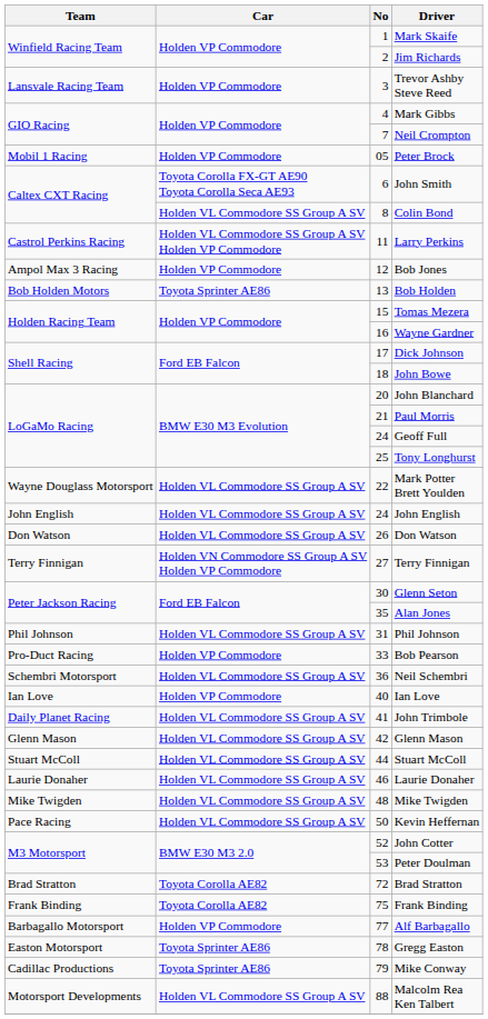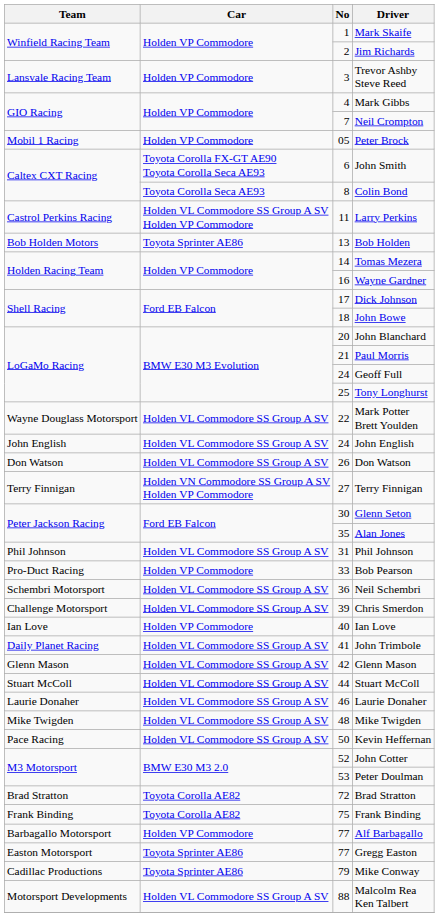 <table class="wikitable" style="font-size: 95%;">
 <tr>
 <th>Team</th>
 <th>Car</th>
 <th>No</th>
 <th>Driver</th>
 </tr>
 <tr>
 <td rowspan=2><a href='#'>Winfield Racing Team</a></td>
 <td rowspan=2><a href='#'>Holden VP Commodore</a></td>
 <td align="right">1</td>
 <td> <a href='#'>Mark Skaife</a></td>
 </tr>
 <tr>
 <td align="right">2</td>
 <td> <a href='#'>Jim Richards</a></td>
 </tr>
 <tr>
 <td><a href='#'>Lansvale Racing Team</a></td>
 <td><a href='#'>Holden VP Commodore</a></td>
 <td align="right">3</td>
 <td> Trevor Ashby <br>  Steve Reed</td>
 </tr>
 <tr>
 <td rowspan=2><a href='#'>GIO Racing</a></td>
 <td rowspan=2><a href='#'>Holden VP Commodore</a></td>
 <td align="right">4</td>
 <td> Mark Gibbs</td>
 </tr>
 <tr>
 <td align="right">7</td>
 <td> <a href='#'>Neil Crompton</a></td>
 </tr>
 <tr>
 <td><a href='#'>Mobil 1 Racing</a></td>
 <td><a href='#'>Holden VP Commodore</a></td>
 <td align="right">05</td>
 <td> <a href='#'>Peter Brock</a></td>
 </tr>
 <tr>
 <td rowspan=2><a href='#'>Caltex CXT Racing</a></td>
 <td><a href='#'>Toyota Corolla FX-GT AE90</a> <br> <a href='#'>Toyota Corolla Seca AE93</a></td>
 <td align="right">6</td>
 <td> John Smith</td>
 </tr>
 <tr>
-<td><a href='#'>Holden VL Commodore SS Group A SV</a></td>
+<td><a href='#'>Toyota Corolla Seca AE93</a></td>
 <td align="right">8</td>
 <td> <a href='#'>Colin Bond</a></td>
 </tr>
 <tr>
 <td><a href='#'>Castrol Perkins Racing</a></td>
 <td><a href='#'>Holden VL Commodore SS Group A SV</a> <br> <a href='#'>Holden VP Commodore</a></td>
 <td align="right">11</td>
 <td> <a href='#'>Larry Perkins</a></td>
 </tr>
 <tr>
-<td>Ampol Max 3 Racing</td>
-<td><a href='#'>Holden VP Commodore</a></td>
-<td align="right">12</td>
-<td> Bob Jones</td>
-</tr>
-<tr>
 <td><a href='#'>Bob Holden Motors</a></td>
 <td><a href='#'>Toyota Sprinter AE86</a></td>
 <td align="right">13</td>
 <td> <a href='#'>Bob Holden</a></td>
 </tr>
 <tr>
 <td rowspan=2><a href='#'>Holden Racing Team</a></td>
 <td rowspan=2><a href='#'>Holden VP Commodore</a></td>
-<td align="right">15</td>
+<td align="right">14</td>
 <td> <a href='#'>Tomas Mezera</a></td>
 </tr>
 <tr>
 <td align="right">16</td>
 <td> <a href='#'>Wayne Gardner</a></td>
 </tr>
 <tr>
 <td rowspan=2><a href='#'>Shell Racing</a></td>
 <td rowspan=2><a href='#'>Ford EB Falcon</a></td>
 <td align="right">17</td>
 <td> <a href='#'>Dick Johnson</a></td>
 </tr>
 <tr>
 <td align="right">18</td>
 <td> <a href='#'>John Bowe</a></td>
 </tr>
 <tr>
 <td rowspan=4><a href='#'>LoGaMo Racing</a></td>
 <td rowspan=4><a href='#'>BMW E30 M3 Evolution</a></td>
 <td align="right">20</td>
 <td> John Blanchard</td>
 </tr>
 <tr>
 <td align="right">21</td>
 <td> <a href='#'>Paul Morris</a></td>
 </tr>
 <tr>
 <td align="right">24</td>
 <td> Geoff Full</td>
 </tr>
 <tr>
 <td align="right">25</td>
 <td> <a href='#'>Tony Longhurst</a></td>
 </tr>
 <tr>
 <td>Wayne Douglass Motorsport</td>
 <td><a href='#'>Holden VL Commodore SS Group A SV</a></td>
 <td align="right">22</td>
 <td> Mark Potter<br> Brett Youlden</td>
 </tr>
 <tr>
 <td>John English</td>
 <td><a href='#'>Holden VL Commodore SS Group A SV</a></td>
 <td align="right">24</td>
 <td> John English</td>
 </tr>
 <tr>
 <td>Don Watson</td>
 <td><a href='#'>Holden VL Commodore SS Group A SV</a></td>
 <td align="right">26</td>
 <td> Don Watson</td>
 </tr>
 <tr>
 <td>Terry Finnigan</td>
 <td><a href='#'>Holden VN Commodore SS Group A SV</a> <br> <a href='#'>Holden VP Commodore</a></td>
 <td align="right">27</td>
 <td> Terry Finnigan</td>
 </tr>
 <tr>
 <td rowspan=2><a href='#'>Peter Jackson Racing</a></td>
 <td rowspan=2><a href='#'>Ford EB Falcon</a></td>
 <td align="right">30</td>
 <td> <a href='#'>Glenn Seton</a></td>
 </tr>
 <tr>
 <td align="right">35</td>
 <td> <a href='#'>Alan Jones</a></td>
 </tr>
 <tr>
 <td>Phil Johnson</td>
 <td><a href='#'>Holden VL Commodore SS Group A SV</a></td>
 <td align="right">31</td>
 <td> Phil Johnson</td>
 </tr>
 <tr>
 <td>Pro-Duct Racing</td>
 <td><a href='#'>Holden VP Commodore</a></td>
 <td align="right">33</td>
 <td> Bob Pearson</td>
 </tr>
 <tr>
 <td>Schembri Motorsport</td>
 <td><a href='#'>Holden VL Commodore SS Group A SV</a></td>
 <td align="right">36</td>
 <td> Neil Schembri</td>
 </tr>
 <tr>
+<td>Challenge Motorsport</td>
+<td><a href='#'>Holden VL Commodore SS Group A SV</a></td>
+<td align="right">39</td>
+<td> Chris Smerdon</td>
+</tr>
+<tr>
 <td>Ian Love</td>
 <td><a href='#'>Holden VP Commodore</a></td>
 <td align="right">40</td>
 <td> Ian Love</td>
 </tr>
 <tr>
 <td><a href='#'>Daily Planet Racing</a></td>
 <td><a href='#'>Holden VL Commodore SS Group A SV</a></td>
 <td align="right">41</td>
 <td> John Trimbole</td>
 </tr>
 <tr>
 <td>Glenn Mason</td>
 <td><a href='#'>Holden VL Commodore SS Group A SV</a></td>
 <td align="right">42</td>
 <td> Glenn Mason</td>
 </tr>
 <tr>
 <td>Stuart McColl</td>
 <td><a href='#'>Holden VL Commodore SS Group A SV</a></td>
 <td align="right">44</td>
 <td> Stuart McColl</td>
 </tr>
 <tr>
 <td>Laurie Donaher</td>
 <td><a href='#'>Holden VL Commodore SS Group A SV</a></td>
 <td align="right">46</td>
 <td> Laurie Donaher</td>
 </tr>
 <tr>
 <td>Mike Twigden</td>
 <td><a href='#'>Holden VL Commodore SS Group A SV</a></td>
 <td align="right">48</td>
 <td> Mike Twigden</td>
 </tr>
 <tr>
 <td>Pace Racing</td>
 <td><a href='#'>Holden VL Commodore SS Group A SV</a></td>
 <td align="right">50</td>
 <td> Kevin Heffernan</td>
 </tr>
 <tr>
 <td rowspan=2><a href='#'>M3 Motorsport</a></td>
 <td rowspan=2><a href='#'>BMW E30 M3 2.0</a></td>
 <td align="right">52</td>
 <td> John Cotter</td>
 </tr>
 <tr>
 <td align="right">53</td>
 <td> Peter Doulman</td>
 </tr>
 <tr>
 <td>Brad Stratton</td>
 <td><a href='#'>Toyota Corolla AE82</a></td>
 <td align="right">72</td>
 <td> Brad Stratton</td>
 </tr>
 <tr>
 <td>Frank Binding</td>
 <td><a href='#'>Toyota Corolla AE82</a></td>
 <td align="right">75</td>
 <td> Frank Binding</td>
 </tr>
 <tr>
 <td>Barbagallo Motorsport</td>
 <td><a href='#'>Holden VP Commodore</a></td>
 <td align="right">77</td>
 <td> <a href='#'>Alf Barbagallo</a></td>
 </tr>
 <tr>
 <td>Easton Motorsport</td>
 <td><a href='#'>Toyota Sprinter AE86</a></td>
-<td align="right">78</td>
+<td align="right">77</td>
 <td> Gregg Easton</td>
 </tr>
 <tr>
 <td>Cadillac Productions</td>
 <td><a href='#'>Toyota Sprinter AE86</a></td>
 <td align="right">79</td>
 <td> Mike Conway</td>
 </tr>
 <tr>
 <td>Motorsport Developments</td>
 <td><a href='#'>Holden VL Commodore SS Group A SV</a></td>
 <td align="right">88</td>
 <td> Malcolm Rea<br> Ken Talbert</td>
 </tr>
 <tr>
 </tr>
 </table>
